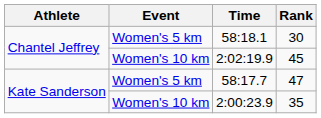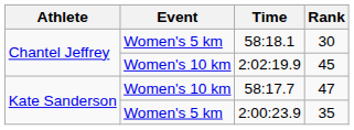 <table class=wikitable style="font-size:90%;">
 <tr>
 <th>Athlete</th>
 <th>Event</th>
 <th>Time</th>
 <th>Rank</th>
 </tr>
 <tr align=center>
 <td align=left rowspan=2><a href='#'>Chantel Jeffrey</a></td>
 <td align=left><a href='#'>Women's 5 km</a></td>
 <td>58:18.1</td>
 <td>30</td>
 </tr>
 <tr align=center>
 <td align=left><a href='#'>Women's 10 km</a></td>
 <td>2:02:19.9</td>
 <td>45</td>
 </tr>
 <tr align=center>
 <td align=left rowspan=2><a href='#'>Kate Sanderson</a></td>
-<td align=left><a href='#'>Women's 5 km</a></td>
+<td align=left><a href='#'>Women's 10 km</a></td>
 <td>58:17.7</td>
 <td>47</td>
 </tr>
 <tr align=center>
-<td align=left><a href='#'>Women's 10 km</a></td>
+<td align=left><a href='#'>Women's 5 km</a></td>
 <td>2:00:23.9</td>
 <td>35</td>
 </tr>
 </table>
